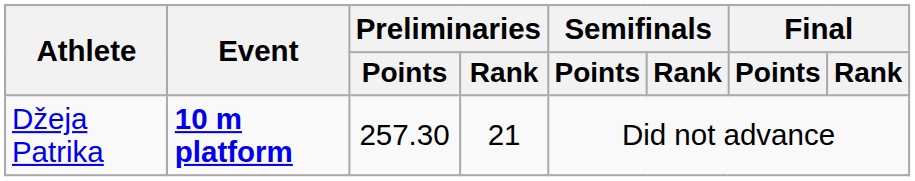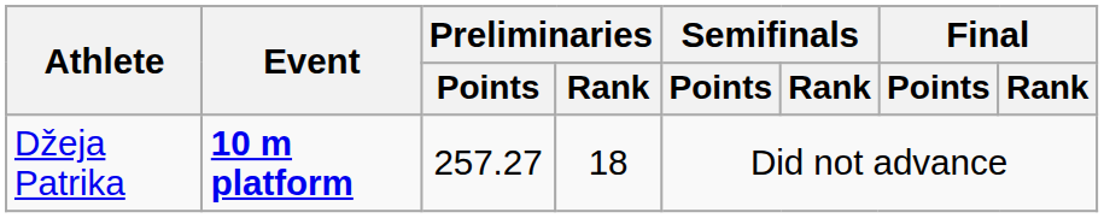 <table class="wikitable" style="text-align:center; font-size:90%; width:50%;">
 <tr>
 <th rowspan=2>Athlete</th>
 <th rowspan=2>Event</th>
 <th colspan=2>Preliminaries</th>
 <th colspan=2>Semifinals</th>
 <th colspan=2>Final</th>
 </tr>
 <tr style="font-size:95%">
 <th>Points</th>
 <th>Rank</th>
 <th>Points</th>
 <th>Rank</th>
 <th>Points</th>
 <th>Rank</th>
 </tr>
 <tr>
 <td align=left><a href='#'>Džeja Patrika</a></td>
 <td align=left><strong><a href='#'>10 m platform</a></strong></td>
-<td>257.30</td>
-<td>21</td>
+<td>257.27</td>
+<td>18</td>
 <td colspan=4>Did not advance</td>
 </tr>
 </table>
